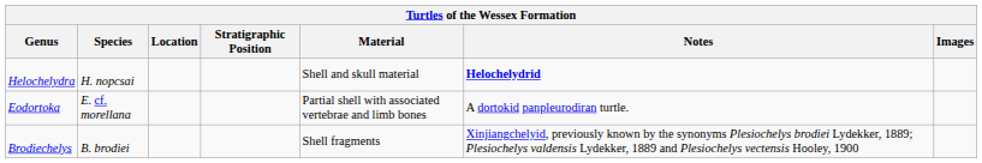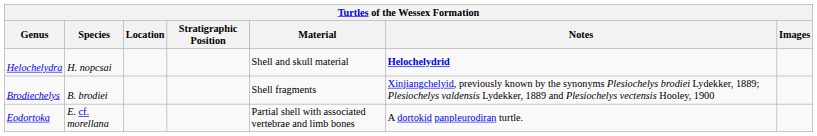 <table class="wikitable"  style="margin:auto; width:100%;">
 <tr>
 <th colspan="7" style="text-align:center;"><strong><a href='#'>Turtles</a> of the Wessex Formation</strong></th>
 </tr>
 <tr>
 <th>Genus</th>
 <th>Species</th>
 <th>Location</th>
 <th>Stratigraphic Position</th>
 <th>Material</th>
 <th>Notes</th>
 <th>Images</th>
 </tr>
 <tr>
 <td><br><em><a href='#'>Helochelydra</a></em></td>
 <td><br><em>H. nopcsai</em></td>
 <td></td>
 <td></td>
 <td>Shell and skull material</td>
 <td><strong><a href='#'>Helochelydrid</a></strong></td>
 <td><br></td>
 </tr>
 <tr>
+<td><br><em><a href='#'>Brodiechelys</a></em></td>
+<td><br><em>B. brodiei</em></td>
+<td></td>
+<td></td>
+<td>Shell fragments</td>
+<td><a href='#'>Xinjiangchelyid</a>, previously known by the synonyms <em>Plesiochelys brodiei</em> Lydekker, 1889; <em>Plesiochelys valdensis</em> Lydekker, 1889 and <em>Plesiochelys vectensis</em> Hooley, 1900</td>
+<td></td>
+</tr>
+<tr>
 <td><em><a href='#'>Eodortoka</a></em></td>
 <td><em>E.</em> <a href='#'>cf.</a> <em>morellana</em></td>
 <td></td>
 <td></td>
 <td>Partial shell with associated vertebrae and limb bones</td>
 <td>A <a href='#'>dortokid</a> <a href='#'>panpleurodiran</a> turtle.</td>
 <td></td>
 </tr>
-<tr>
-<td><br><em><a href='#'>Brodiechelys</a></em></td>
-<td><br><em>B. brodiei</em></td>
-<td></td>
-<td></td>
-<td>Shell fragments</td>
-<td><a href='#'>Xinjiangchelyid</a>, previously known by the synonyms <em>Plesiochelys brodiei</em> Lydekker, 1889; <em>Plesiochelys valdensis</em> Lydekker, 1889 and <em>Plesiochelys vectensis</em> Hooley, 1900</td>
-<td></td>
-</tr>
 </table>
